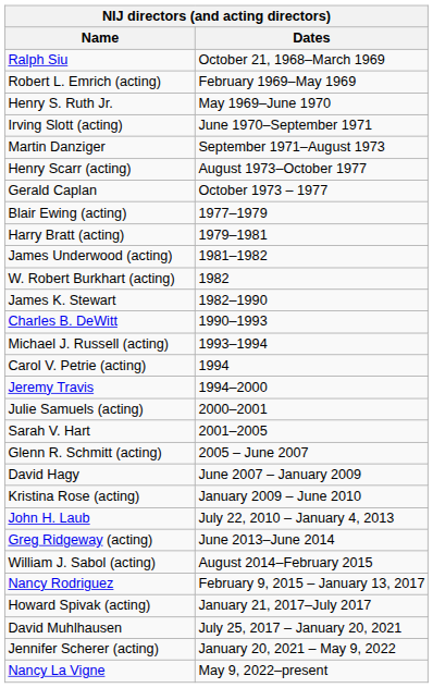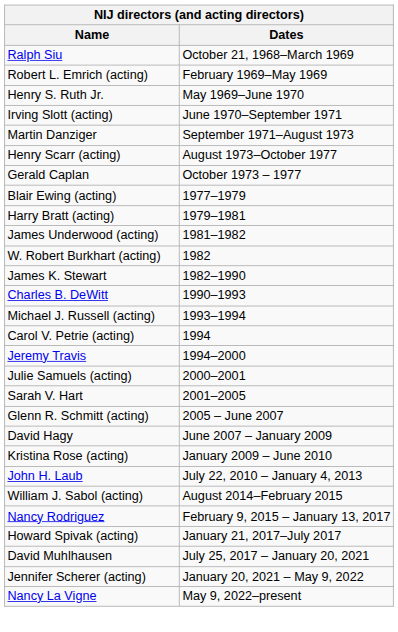 <table class="wikitable" style="float:right;">
 <tr>
 <th colspan="2" style="text-align:center;">NIJ directors (and acting directors)</th>
 </tr>
 <tr>
 <th style="width:45%;">Name</th>
 <th style="width:55%;">Dates</th>
 </tr>
 <tr>
 <td><a href='#'>Ralph Siu</a></td>
 <td>October 21, 1968–March 1969</td>
 </tr>
 <tr>
 <td>Robert L. Emrich (acting)</td>
 <td>February 1969–May 1969</td>
 </tr>
 <tr>
 <td>Henry S. Ruth Jr.</td>
 <td>May 1969–June 1970</td>
 </tr>
 <tr>
 <td>Irving Slott (acting)</td>
 <td>June 1970–September 1971</td>
 </tr>
 <tr>
 <td>Martin Danziger</td>
 <td>September 1971–August 1973</td>
 </tr>
 <tr>
 <td>Henry Scarr (acting)</td>
 <td>August 1973–October 1977</td>
 </tr>
 <tr>
 <td>Gerald Caplan</td>
 <td>October 1973 – 1977</td>
 </tr>
 <tr>
 <td>Blair Ewing (acting)</td>
 <td>1977–1979</td>
 </tr>
 <tr>
 <td>Harry Bratt (acting)</td>
 <td>1979–1981</td>
 </tr>
 <tr>
 <td>James Underwood (acting)</td>
 <td>1981–1982</td>
 </tr>
 <tr>
 <td>W. Robert Burkhart (acting)</td>
 <td>1982</td>
 </tr>
 <tr>
 <td>James K. Stewart</td>
 <td>1982–1990</td>
 </tr>
 <tr>
 <td><a href='#'>Charles B. DeWitt</a></td>
 <td>1990–1993</td>
 </tr>
 <tr>
 <td>Michael J. Russell (acting)</td>
 <td>1993–1994</td>
 </tr>
 <tr>
 <td>Carol V. Petrie (acting)</td>
 <td>1994</td>
 </tr>
 <tr>
 <td><a href='#'>Jeremy Travis</a></td>
 <td>1994–2000</td>
 </tr>
 <tr>
 <td>Julie Samuels (acting)</td>
 <td>2000–2001</td>
 </tr>
 <tr>
 <td>Sarah V. Hart</td>
 <td>2001–2005</td>
 </tr>
 <tr>
 <td>Glenn R. Schmitt (acting)</td>
 <td>2005 – June 2007</td>
 </tr>
 <tr>
 <td>David Hagy</td>
 <td>June 2007 – January 2009</td>
 </tr>
 <tr>
 <td>Kristina Rose (acting)</td>
 <td>January 2009 – June 2010</td>
 </tr>
 <tr>
 <td><a href='#'>John H. Laub</a></td>
 <td>July 22, 2010 – January 4, 2013</td>
 </tr>
 <tr>
-<td><a href='#'>Greg Ridgeway</a> (acting)</td>
-<td>June 2013–June 2014</td>
-</tr>
-<tr>
 <td>William J. Sabol (acting)</td>
 <td>August 2014–February 2015</td>
 </tr>
 <tr>
 <td><a href='#'>Nancy Rodriguez</a></td>
 <td>February 9, 2015 – January 13, 2017</td>
 </tr>
 <tr>
 <td>Howard Spivak (acting)</td>
 <td>January 21, 2017–July 2017</td>
 </tr>
 <tr>
 <td>David Muhlhausen</td>
 <td>July 25, 2017 – January 20, 2021</td>
 </tr>
 <tr>
 <td>Jennifer Scherer (acting)</td>
 <td>January 20, 2021 – May 9, 2022</td>
 </tr>
 <tr>
 <td><a href='#'>Nancy La Vigne</a></td>
 <td>May 9, 2022–present</td>
 </tr>
 </table>
